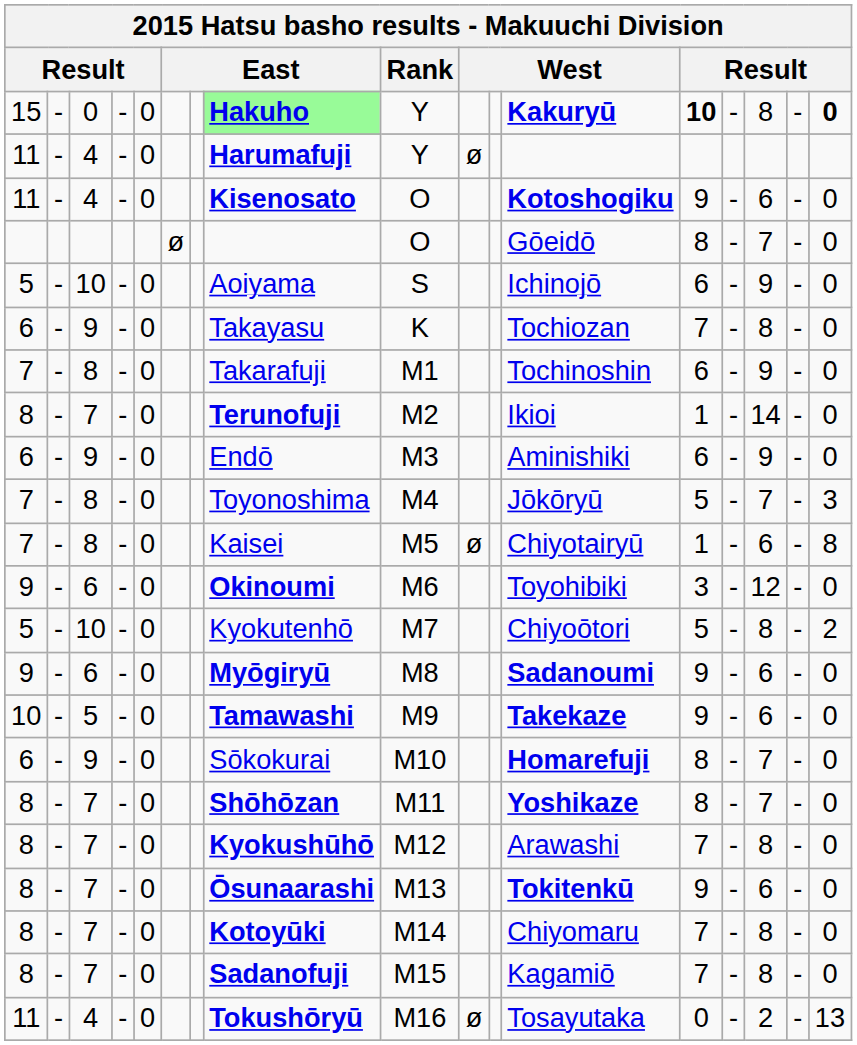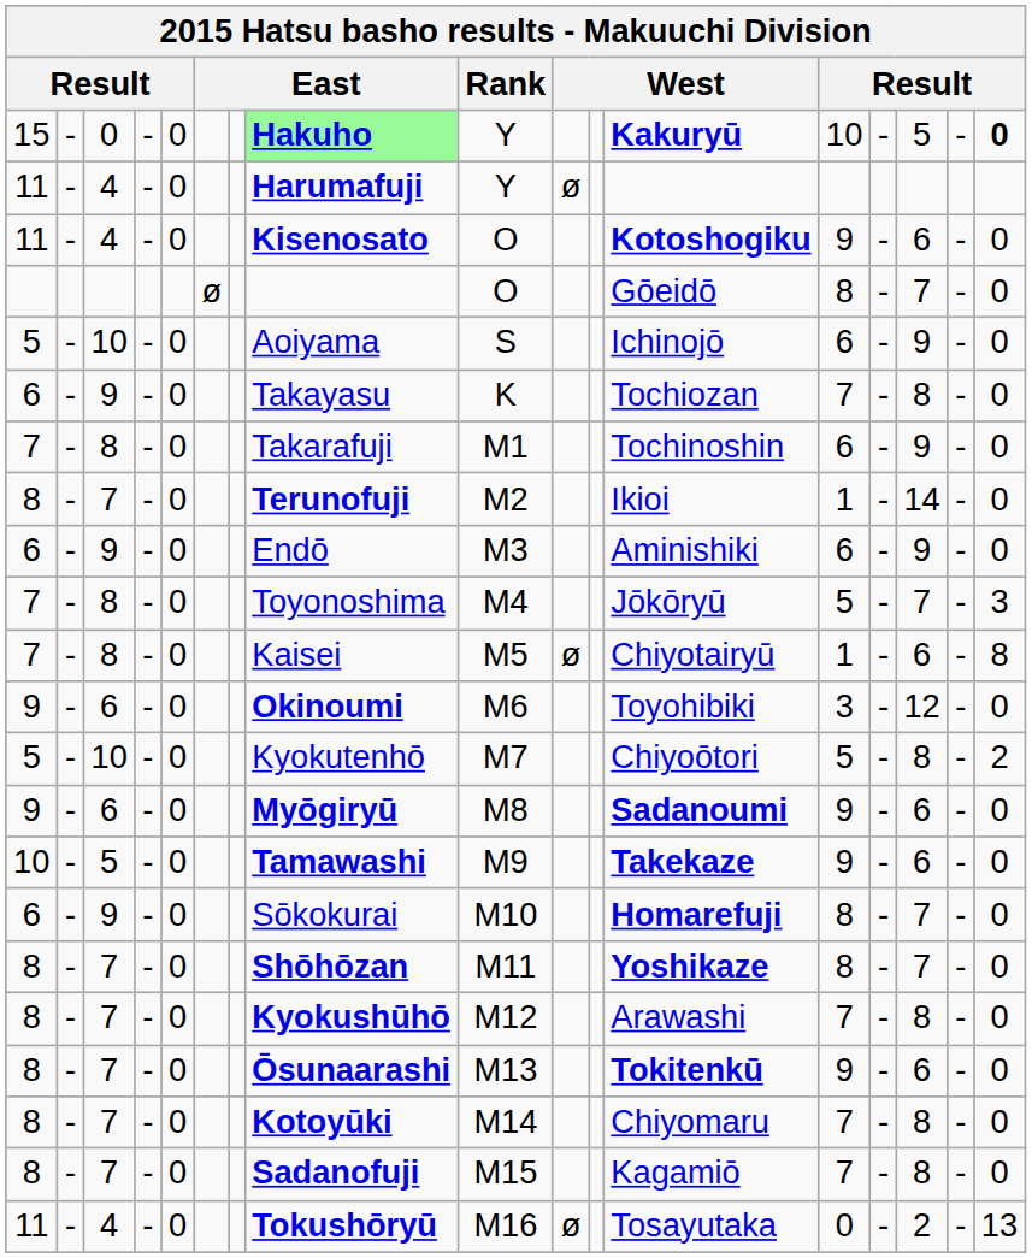 <table class="wikitable">
 <tr>
 <th colspan="17">2015 Hatsu basho results - Makuuchi Division</th>
 </tr>
 <tr>
 <th colspan="5">Result</th>
 <th colspan="3">East</th>
 <th>Rank</th>
 <th colspan="3">West</th>
 <th colspan="5">Result</th>
 </tr>
 <tr>
 <td align=center>15</td>
 <td align=center>-</td>
 <td align=center>0</td>
 <td align=center>-</td>
 <td align=center>0</td>
 <td align=center></td>
 <td align=center></td>
 <td style="background: PaleGreen;"><strong><a href='#'>Hakuho</a></strong></td>
 <td align=center>Y</td>
 <td align=center></td>
 <td align=center></td>
 <td><strong><a href='#'>Kakuryū</a></strong></td>
-<td align=center><strong>10</strong></td>
+<td align=center>10</td>
 <td align=center>-</td>
-<td align=center>8</td>
+<td align=center>5</td>
 <td align=center>-</td>
 <td align=center><strong>0</strong></td>
 </tr>
 <tr>
 <td align=center>11</td>
 <td align=center>-</td>
 <td align=center>4</td>
 <td align=center>-</td>
 <td align=center>0</td>
 <td align=center></td>
 <td align=center></td>
 <td><strong><a href='#'>Harumafuji</a></strong></td>
 <td align=center>Y</td>
 <td align=center>ø</td>
 <td align=center></td>
 <td></td>
 <td align=center></td>
 <td align=center></td>
 <td align=center></td>
 <td align=center></td>
 <td align=center></td>
 </tr>
 <tr>
 <td align=center>11</td>
 <td align=center>-</td>
 <td align=center>4</td>
 <td align=center>-</td>
 <td align=center>0</td>
 <td align=center></td>
 <td align=center></td>
 <td><strong><a href='#'>Kisenosato</a></strong></td>
 <td align=center>O</td>
 <td align=center></td>
 <td align=center></td>
 <td><strong><a href='#'>Kotoshogiku</a></strong></td>
 <td align=center>9</td>
 <td align=center>-</td>
 <td align=center>6</td>
 <td align=center>-</td>
 <td align=center>0</td>
 </tr>
 <tr>
 <td align=center></td>
 <td align=center></td>
 <td align=center></td>
 <td align=center></td>
 <td align=center></td>
 <td align=center>ø</td>
 <td align=center></td>
 <td></td>
 <td align=center>O</td>
 <td align=center></td>
 <td align=center></td>
 <td><a href='#'>Gōeidō</a></td>
 <td align=center>8</td>
 <td align=center>-</td>
 <td align=center>7</td>
 <td align=center>-</td>
 <td align=center>0</td>
 </tr>
 <tr>
 <td align=center>5</td>
 <td align=center>-</td>
 <td align=center>10</td>
 <td align=center>-</td>
 <td align=center>0</td>
 <td align=center></td>
 <td align=center></td>
 <td><a href='#'>Aoiyama</a></td>
 <td align=center>S</td>
 <td align=center></td>
 <td align=center></td>
 <td><a href='#'>Ichinojō</a></td>
 <td align=center>6</td>
 <td align=center>-</td>
 <td align=center>9</td>
 <td align=center>-</td>
 <td align=center>0</td>
 </tr>
 <tr>
 <td align=center>6</td>
 <td align=center>-</td>
 <td align=center>9</td>
 <td align=center>-</td>
 <td align=center>0</td>
 <td align=center></td>
 <td align=center></td>
 <td><a href='#'>Takayasu</a></td>
 <td align=center>K</td>
 <td align=center></td>
 <td align=center></td>
 <td><a href='#'>Tochiozan</a></td>
 <td align=center>7</td>
 <td align=center>-</td>
 <td align=center>8</td>
 <td align=center>-</td>
 <td align=center>0</td>
 </tr>
 <tr>
 <td align=center>7</td>
 <td align=center>-</td>
 <td align=center>8</td>
 <td align=center>-</td>
 <td align=center>0</td>
 <td align=center></td>
 <td align=center></td>
 <td><a href='#'>Takarafuji</a></td>
 <td align=center>M1</td>
 <td align=center></td>
 <td align=center></td>
 <td><a href='#'>Tochinoshin</a></td>
 <td align=center>6</td>
 <td align=center>-</td>
 <td align=center>9</td>
 <td align=center>-</td>
 <td align=center>0</td>
 </tr>
 <tr>
 <td align=center>8</td>
 <td align=center>-</td>
 <td align=center>7</td>
 <td align=center>-</td>
 <td align=center>0</td>
 <td align=center></td>
 <td align=center></td>
 <td><strong><a href='#'>Terunofuji</a></strong></td>
 <td align=center>M2</td>
 <td align=center></td>
 <td align=center></td>
 <td><a href='#'>Ikioi</a></td>
 <td align=center>1</td>
 <td align=center>-</td>
 <td align=center>14</td>
 <td align=center>-</td>
 <td align=center>0</td>
 </tr>
 <tr>
 <td align=center>6</td>
 <td align=center>-</td>
 <td align=center>9</td>
 <td align=center>-</td>
 <td align=center>0</td>
 <td align=center></td>
 <td align=center></td>
 <td><a href='#'>Endō</a></td>
 <td align=center>M3</td>
 <td align=center></td>
 <td align=center></td>
 <td><a href='#'>Aminishiki</a></td>
 <td align=center>6</td>
 <td align=center>-</td>
 <td align=center>9</td>
 <td align=center>-</td>
 <td align=center>0</td>
 </tr>
 <tr>
 <td align=center>7</td>
 <td align=center>-</td>
 <td align=center>8</td>
 <td align=center>-</td>
 <td align=center>0</td>
 <td align=center></td>
 <td align=center></td>
 <td><a href='#'>Toyonoshima</a></td>
 <td align=center>M4</td>
 <td align=center></td>
 <td align=center></td>
 <td><a href='#'>Jōkōryū</a></td>
 <td align=center>5</td>
 <td align=center>-</td>
 <td align=center>7</td>
 <td align=center>-</td>
 <td align=center>3</td>
 </tr>
 <tr>
 <td align=center>7</td>
 <td align=center>-</td>
 <td align=center>8</td>
 <td align=center>-</td>
 <td align=center>0</td>
 <td align=center></td>
 <td align=center></td>
 <td><a href='#'>Kaisei</a></td>
 <td align=center>M5</td>
 <td align=center>ø</td>
 <td align=center></td>
 <td><a href='#'>Chiyotairyū</a></td>
 <td align=center>1</td>
 <td align=center>-</td>
 <td align=center>6</td>
 <td align=center>-</td>
 <td align=center>8</td>
 </tr>
 <tr>
 <td align=center>9</td>
 <td align=center>-</td>
 <td align=center>6</td>
 <td align=center>-</td>
 <td align=center>0</td>
 <td align=center></td>
 <td align=center></td>
 <td><strong><a href='#'>Okinoumi</a></strong></td>
 <td align=center>M6</td>
 <td align=center></td>
 <td align=center></td>
 <td><a href='#'>Toyohibiki</a></td>
 <td align=center>3</td>
 <td align=center>-</td>
 <td align=center>12</td>
 <td align=center>-</td>
 <td align=center>0</td>
 </tr>
 <tr>
 <td align=center>5</td>
 <td align=center>-</td>
 <td align=center>10</td>
 <td align=center>-</td>
 <td align=center>0</td>
 <td align=center></td>
 <td align=center></td>
 <td><a href='#'>Kyokutenhō</a></td>
 <td align=center>M7</td>
 <td align=center></td>
 <td align=center></td>
 <td><a href='#'>Chiyoōtori</a></td>
 <td align=center>5</td>
 <td align=center>-</td>
 <td align=center>8</td>
 <td align=center>-</td>
 <td align=center>2</td>
 </tr>
 <tr>
 <td align=center>9</td>
 <td align=center>-</td>
 <td align=center>6</td>
 <td align=center>-</td>
 <td align=center>0</td>
 <td align=center></td>
 <td align=center></td>
 <td><strong><a href='#'>Myōgiryū</a></strong></td>
 <td align=center>M8</td>
 <td align=center></td>
 <td align=center></td>
 <td><strong><a href='#'>Sadanoumi</a></strong></td>
 <td align=center>9</td>
 <td align=center>-</td>
 <td align=center>6</td>
 <td align=center>-</td>
 <td align=center>0</td>
 </tr>
 <tr>
 <td align=center>10</td>
 <td align=center>-</td>
 <td align=center>5</td>
 <td align=center>-</td>
 <td align=center>0</td>
 <td align=center></td>
 <td align=center></td>
 <td><strong><a href='#'>Tamawashi</a></strong></td>
 <td align=center>M9</td>
 <td align=center></td>
 <td align=center></td>
 <td><strong><a href='#'>Takekaze</a></strong></td>
 <td align=center>9</td>
 <td align=center>-</td>
 <td align=center>6</td>
 <td align=center>-</td>
 <td align=center>0</td>
 </tr>
 <tr>
 <td align=center>6</td>
 <td align=center>-</td>
 <td align=center>9</td>
 <td align=center>-</td>
 <td align=center>0</td>
 <td align=center></td>
 <td align=center></td>
 <td><a href='#'>Sōkokurai</a></td>
 <td align=center>M10</td>
 <td align=center></td>
 <td align=center></td>
 <td><strong><a href='#'>Homarefuji</a></strong></td>
 <td align=center>8</td>
 <td align=center>-</td>
 <td align=center>7</td>
 <td align=center>-</td>
 <td align=center>0</td>
 </tr>
 <tr>
 <td align=center>8</td>
 <td align=center>-</td>
 <td align=center>7</td>
 <td align=center>-</td>
 <td align=center>0</td>
 <td align=center></td>
 <td align=center></td>
 <td><strong><a href='#'>Shōhōzan</a></strong></td>
 <td align=center>M11</td>
 <td align=center></td>
 <td align=center></td>
 <td><strong><a href='#'>Yoshikaze</a></strong></td>
 <td align=center>8</td>
 <td align=center>-</td>
 <td align=center>7</td>
 <td align=center>-</td>
 <td align=center>0</td>
 </tr>
 <tr>
 <td align=center>8</td>
 <td align=center>-</td>
 <td align=center>7</td>
 <td align=center>-</td>
 <td align=center>0</td>
 <td align=center></td>
 <td align=center></td>
 <td><strong><a href='#'>Kyokushūhō</a></strong></td>
 <td align=center>M12</td>
 <td align=center></td>
 <td align=center></td>
 <td><a href='#'>Arawashi</a></td>
 <td align=center>7</td>
 <td align=center>-</td>
 <td align=center>8</td>
 <td align=center>-</td>
 <td align=center>0</td>
 </tr>
 <tr>
 <td align=center>8</td>
 <td align=center>-</td>
 <td align=center>7</td>
 <td align=center>-</td>
 <td align=center>0</td>
 <td align=center></td>
 <td align=center></td>
 <td><strong><a href='#'>Ōsunaarashi</a></strong></td>
 <td align=center>M13</td>
 <td align=center></td>
 <td align=center></td>
 <td><strong><a href='#'>Tokitenkū</a></strong></td>
 <td align=center>9</td>
 <td align=center>-</td>
 <td align=center>6</td>
 <td align=center>-</td>
 <td align=center>0</td>
 </tr>
 <tr>
 <td align=center>8</td>
 <td align=center>-</td>
 <td align=center>7</td>
 <td align=center>-</td>
 <td align=center>0</td>
 <td align=center></td>
 <td align=center></td>
 <td><strong><a href='#'>Kotoyūki</a></strong></td>
 <td align=center>M14</td>
 <td align=center></td>
 <td align=center></td>
 <td><a href='#'>Chiyomaru</a></td>
 <td align=center>7</td>
 <td align=center>-</td>
 <td align=center>8</td>
 <td align=center>-</td>
 <td align=center>0</td>
 </tr>
 <tr>
 <td align=center>8</td>
 <td align=center>-</td>
 <td align=center>7</td>
 <td align=center>-</td>
 <td align=center>0</td>
 <td align=center></td>
 <td align=center></td>
 <td><strong><a href='#'>Sadanofuji</a></strong></td>
 <td align=center>M15</td>
 <td align=center></td>
 <td align=center></td>
 <td><a href='#'>Kagamiō</a></td>
 <td align=center>7</td>
 <td align=center>-</td>
 <td align=center>8</td>
 <td align=center>-</td>
 <td align=center>0</td>
 </tr>
 <tr>
 <td align=center>11</td>
 <td align=center>-</td>
 <td align=center>4</td>
 <td align=center>-</td>
 <td align=center>0</td>
 <td align=center></td>
 <td align=center></td>
 <td><strong><a href='#'>Tokushōryū</a></strong></td>
 <td align=center>M16</td>
 <td align=center>ø</td>
 <td align=center></td>
 <td><a href='#'>Tosayutaka</a></td>
 <td align=center>0</td>
 <td align=center>-</td>
 <td align=center>2</td>
 <td align=center>-</td>
 <td align=center>13</td>
 </tr>
 </table>
